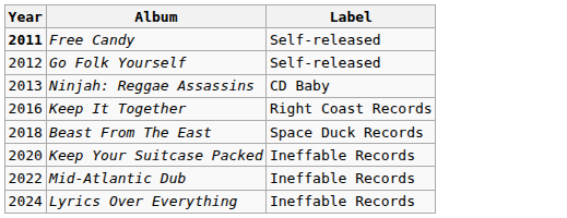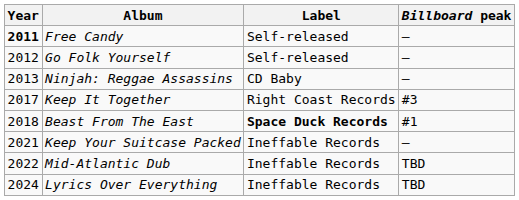 <table class="wikitable">
 <tr>
 <th>Year</th>
 <th>Album</th>
 <th>Label</th>
+<th><em>Billboard</em> peak</th>
 </tr>
 <tr>
 <td><strong>2011</strong></td>
 <td><em>Free Candy</em></td>
 <td>Self-released</td>
+<td>—</td>
 </tr>
 <tr>
 <td>2012</td>
 <td><em>Go Folk Yourself</em></td>
 <td>Self-released</td>
+<td>—</td>
 </tr>
 <tr>
 <td>2013</td>
 <td><em>Ninjah: Reggae Assassins</em></td>
 <td>CD Baby</td>
+<td>—</td>
 </tr>
 <tr>
-<td>2016</td>
+<td>2017</td>
 <td><em>Keep It Together</em></td>
 <td>Right Coast Records</td>
+<td>#3</td>
 </tr>
 <tr>
 <td>2018</td>
 <td><em>Beast From The East</em></td>
-<td>Space Duck Records</td>
+<td><strong>Space Duck Records</strong></td>
+<td>#1</td>
 </tr>
 <tr>
-<td>2020</td>
+<td>2021</td>
 <td><em>Keep Your Suitcase Packed</em></td>
 <td>Ineffable Records</td>
+<td>—</td>
 </tr>
 <tr>
 <td>2022</td>
 <td><em>Mid-Atlantic Dub</em></td>
 <td>Ineffable Records</td>
+<td>TBD</td>
 </tr>
 <tr>
 <td>2024</td>
 <td><em>Lyrics Over Everything</em></td>
 <td>Ineffable Records</td>
+<td>TBD</td>
 </tr>
 </table>
